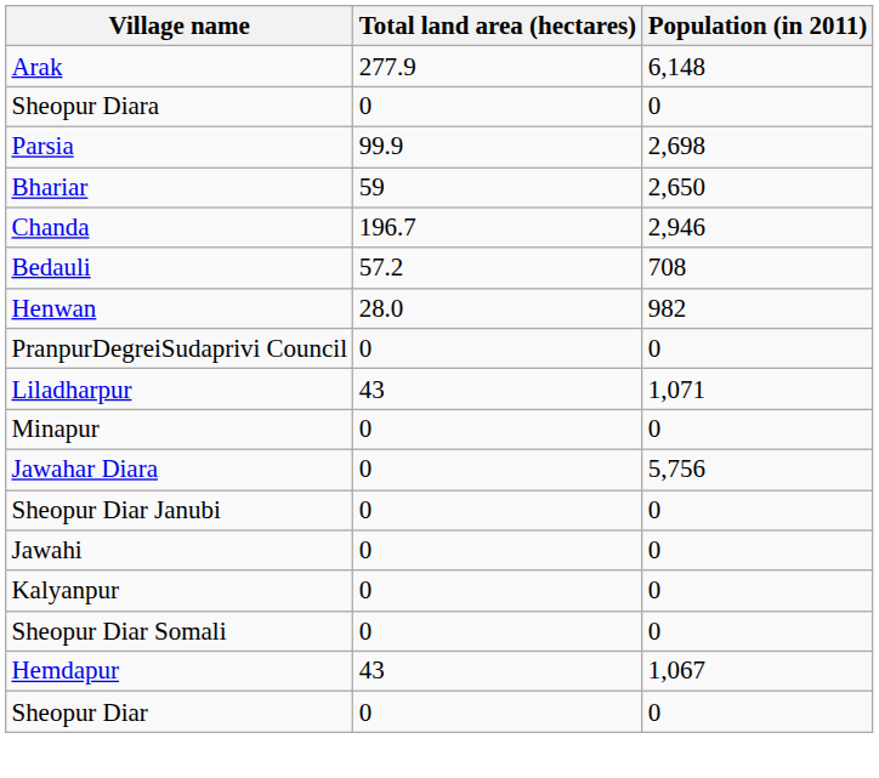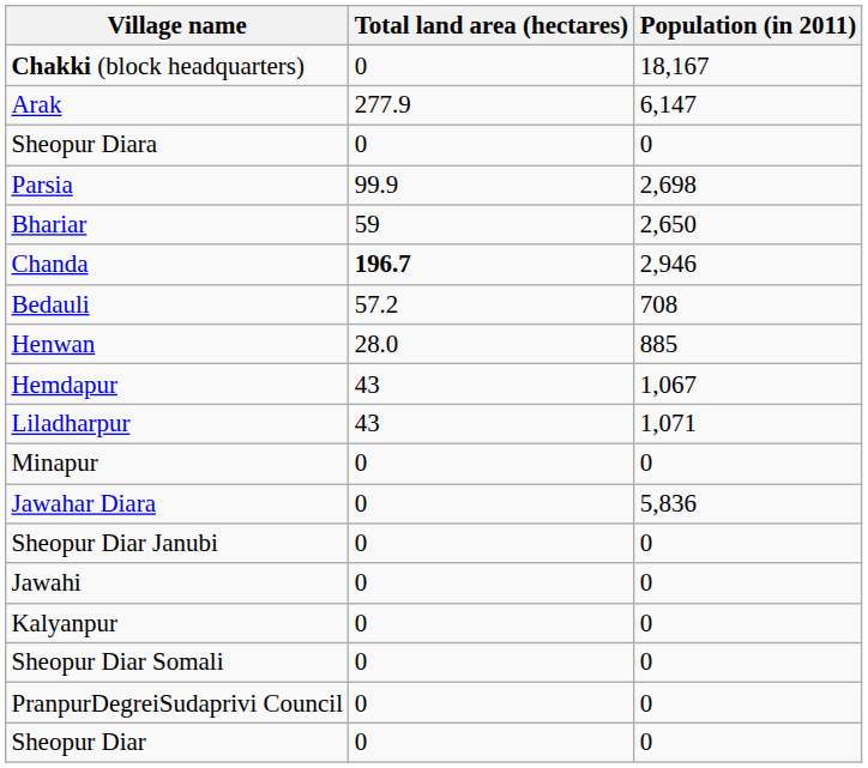 <table class="wikitable sortable">
 <tr>
 <th>Village name</th>
 <th>Total land area (hectares)</th>
 <th>Population (in 2011)</th>
 </tr>
 <tr>
+<td><strong>Chakki</strong> (block headquarters)</td>
+<td>0</td>
+<td>18,167</td>
+</tr>
+<tr>
 <td><a href='#'>Arak</a></td>
 <td>277.9</td>
-<td>6,148</td>
+<td>6,147</td>
 </tr>
 <tr>
 <td>Sheopur Diara</td>
 <td>0</td>
 <td>0</td>
 </tr>
 <tr>
 <td><a href='#'>Parsia</a></td>
 <td>99.9</td>
 <td>2,698</td>
 </tr>
 <tr>
 <td><a href='#'>Bhariar</a></td>
 <td>59</td>
 <td>2,650</td>
 </tr>
 <tr>
 <td><a href='#'>Chanda</a></td>
-<td>196.7</td>
+<td><strong>196.7</strong></td>
 <td>2,946</td>
 </tr>
 <tr>
 <td><a href='#'>Bedauli</a></td>
 <td>57.2</td>
 <td>708</td>
 </tr>
 <tr>
 <td><a href='#'>Henwan</a></td>
 <td>28.0</td>
-<td>982</td>
+<td>885</td>
 </tr>
 <tr>
-<td>PranpurDegreiSudaprivi Council</td>
-<td>0</td>
-<td>0</td>
+<td><a href='#'>Hemdapur</a></td>
+<td>43</td>
+<td>1,067</td>
 </tr>
 <tr>
 <td><a href='#'>Liladharpur</a></td>
 <td>43</td>
 <td>1,071</td>
 </tr>
 <tr>
 <td>Minapur</td>
 <td>0</td>
 <td>0</td>
 </tr>
 <tr>
 <td><a href='#'>Jawahar Diara</a></td>
 <td>0</td>
-<td>5,756</td>
+<td>5,836</td>
 </tr>
 <tr>
 <td>Sheopur Diar Janubi</td>
 <td>0</td>
 <td>0</td>
 </tr>
 <tr>
 <td>Jawahi</td>
 <td>0</td>
 <td>0</td>
 </tr>
 <tr>
 <td>Kalyanpur</td>
 <td>0</td>
 <td>0</td>
 </tr>
 <tr>
 <td>Sheopur Diar Somali</td>
 <td>0</td>
 <td>0</td>
 </tr>
 <tr>
-<td><a href='#'>Hemdapur</a></td>
-<td>43</td>
-<td>1,067</td>
+<td>PranpurDegreiSudaprivi Council</td>
+<td>0</td>
+<td>0</td>
 </tr>
 <tr>
 <td>Sheopur Diar</td>
 <td>0</td>
 <td>0</td>
 </tr>
 </table>
